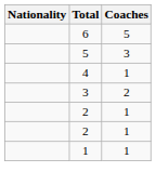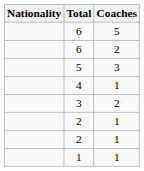 <table class="wikitable sortable">
 <tr>
 <th>Nationality</th>
 <th>Total</th>
 <th>Coaches</th>
 </tr>
 <tr>
 <td></td>
 <td align="center">6</td>
 <td align="center">5</td>
+</tr>
+<tr>
+<td></td>
+<td align="center">6</td>
+<td align="center">2</td>
 </tr>
 <tr>
 <td></td>
 <td align="center">5</td>
 <td align="center">3</td>
 </tr>
 <tr>
 <td></td>
 <td align="center">4</td>
 <td align="center">1</td>
 </tr>
 <tr>
 <td></td>
 <td align="center">3</td>
 <td align="center">2</td>
 </tr>
 <tr>
 <td></td>
 <td align="center">2</td>
 <td align="center">1</td>
 </tr>
 <tr>
 <td></td>
 <td align="center">2</td>
 <td align="center">1</td>
 </tr>
 <tr>
 <td></td>
 <td align="center">1</td>
 <td align="center">1</td>
 </tr>
 </table>
